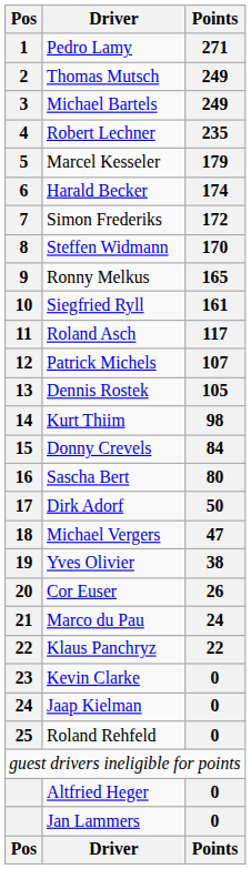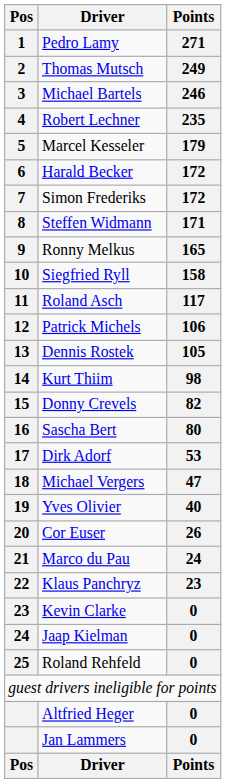 <table class="wikitable" style="font-size:85%; text-align:center">
 <tr style="background:#f9f9f9; vertical-align:top">
 <th style="vertical-align:middle">Pos</th>
 <th style="vertical-align:middle">Driver</th>
 <th style="vertical-align:middle">Points</th>
 </tr>
 <tr>
 <th>1</th>
 <td style="text-align:left"> <a href='#'>Pedro Lamy</a></td>
 <th>271</th>
 </tr>
 <tr>
 <th>2</th>
 <td style="text-align:left"> <a href='#'>Thomas Mutsch</a></td>
 <th>249</th>
 </tr>
 <tr>
 <th>3</th>
 <td style="text-align:left"> <a href='#'>Michael Bartels</a></td>
-<th>249</th>
+<th>246</th>
 </tr>
 <tr>
 <th>4</th>
 <td style="text-align:left"> <a href='#'>Robert Lechner</a></td>
 <th>235</th>
 </tr>
 <tr>
 <th>5</th>
 <td style="text-align:left"> Marcel Kesseler</td>
 <th>179</th>
 </tr>
 <tr>
 <th>6</th>
 <td style="text-align:left"> <a href='#'>Harald Becker</a></td>
-<th>174</th>
+<th>172</th>
 </tr>
 <tr>
 <th>7</th>
 <td style="text-align:left"> Simon Frederiks</td>
 <th>172</th>
 </tr>
 <tr>
 <th>8</th>
 <td style="text-align:left"> <a href='#'>Steffen Widmann</a></td>
-<th>170</th>
+<th>171</th>
 </tr>
 <tr>
 <th>9</th>
 <td style="text-align:left"> Ronny Melkus</td>
 <th>165</th>
 </tr>
 <tr>
 <th>10</th>
 <td style="text-align:left"> <a href='#'>Siegfried Ryll</a></td>
-<th>161</th>
+<th>158</th>
 </tr>
 <tr>
 <th>11</th>
 <td style="text-align:left"> <a href='#'>Roland Asch</a></td>
 <th>117</th>
 </tr>
 <tr>
 <th>12</th>
 <td style="text-align:left"> <a href='#'>Patrick Michels</a></td>
-<th>107</th>
+<th>106</th>
 </tr>
 <tr>
 <th>13</th>
 <td style="text-align:left"> <a href='#'>Dennis Rostek</a></td>
 <th>105</th>
 </tr>
 <tr>
 <th>14</th>
 <td style="text-align:left"> <a href='#'>Kurt Thiim</a></td>
 <th>98</th>
 </tr>
 <tr>
 <th>15</th>
 <td style="text-align:left"> <a href='#'>Donny Crevels</a></td>
-<th>84</th>
+<th>82</th>
 </tr>
 <tr>
 <th>16</th>
 <td style="text-align:left"> <a href='#'>Sascha Bert</a></td>
 <th>80</th>
 </tr>
 <tr>
 <th>17</th>
 <td style="text-align:left"> <a href='#'>Dirk Adorf</a></td>
-<th>50</th>
+<th>53</th>
 </tr>
 <tr>
 <th>18</th>
 <td style="text-align:left"> <a href='#'>Michael Vergers</a></td>
 <th>47</th>
 </tr>
 <tr>
 <th>19</th>
 <td style="text-align:left"> <a href='#'>Yves Olivier</a></td>
-<th>38</th>
+<th>40</th>
 </tr>
 <tr>
 <th>20</th>
 <td style="text-align:left"> <a href='#'>Cor Euser</a></td>
 <th>26</th>
 </tr>
 <tr>
 <th>21</th>
 <td style="text-align:left"> <a href='#'>Marco du Pau</a></td>
 <th>24</th>
 </tr>
 <tr>
 <th>22</th>
 <td style="text-align:left"> <a href='#'>Klaus Panchryz</a></td>
-<th>22</th>
+<th>23</th>
 </tr>
 <tr>
 <th>23</th>
 <td style="text-align:left"> <a href='#'>Kevin Clarke</a></td>
 <th>0</th>
 </tr>
 <tr>
 <th>24</th>
 <td style="text-align:left"> <a href='#'>Jaap Kielman</a></td>
 <th>0</th>
 </tr>
 <tr>
 <th>25</th>
 <td style="text-align:left"> Roland Rehfeld</td>
 <th>0</th>
 </tr>
 <tr>
 <td colspan=3 align=center><em>guest drivers ineligible for points</em></td>
 </tr>
 <tr>
 <th></th>
 <td style="text-align:left"> <a href='#'>Altfried Heger</a></td>
 <th>0</th>
 </tr>
 <tr>
 <th></th>
 <td style="text-align:left"> <a href='#'>Jan Lammers</a></td>
 <th>0</th>
 </tr>
 <tr style="background:#f9f9f9; vertical-align:top">
 <th style="vertical-align:middle">Pos</th>
 <th style="vertical-align:middle">Driver</th>
 <th style="vertical-align:middle">Points</th>
 </tr>
 </table>
